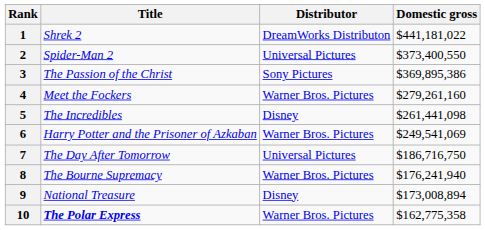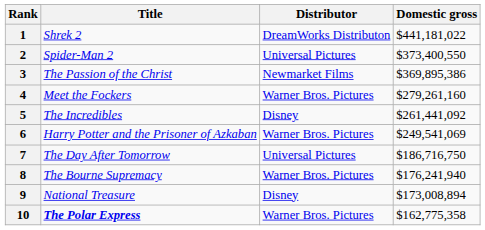 <table class="wikitable" style="margin:auto; margin:auto;">
 <tr>
 <th>Rank</th>
 <th>Title</th>
 <th>Distributor</th>
 <th>Domestic gross </th>
 </tr>
 <tr>
 <th style="text-align:center;">1</th>
 <td><em><a href='#'>Shrek 2</a></em></td>
 <td><a href='#'>DreamWorks Distributon</a></td>
 <td>$441,181,022</td>
 </tr>
 <tr>
 <th style="text-align:center;">2</th>
 <td><em><a href='#'>Spider-Man 2</a></em></td>
 <td><a href='#'>Universal Pictures</a></td>
 <td>$373,400,550</td>
 </tr>
 <tr>
 <th style="text-align:center;">3</th>
 <td><em><a href='#'>The Passion of the Christ</a></em></td>
-<td><a href='#'>Sony Pictures</a></td>
+<td><a href='#'>Newmarket Films</a></td>
 <td>$369,895,386</td>
 </tr>
 <tr>
 <th style="text-align:center;">4</th>
 <td><em><a href='#'>Meet the Fockers</a></em></td>
 <td><a href='#'>Warner Bros. Pictures</a></td>
 <td>$279,261,160</td>
 </tr>
 <tr>
 <th style="text-align:center;">5</th>
 <td><em><a href='#'>The Incredibles</a></em></td>
 <td><a href='#'>Disney</a></td>
-<td>$261,441,098</td>
+<td>$261,441,092</td>
 </tr>
 <tr>
 <th style="text-align:center;">6</th>
 <td><em><a href='#'>Harry Potter and the Prisoner of Azkaban</a></em></td>
 <td><a href='#'>Warner Bros. Pictures</a></td>
 <td>$249,541,069</td>
 </tr>
 <tr>
 <th style="text-align:center;">7</th>
 <td><em><a href='#'>The Day After Tomorrow</a></em></td>
 <td><a href='#'>Universal Pictures</a></td>
 <td>$186,716,750</td>
 </tr>
 <tr>
 <th style="text-align:center;">8</th>
 <td><em><a href='#'>The Bourne Supremacy</a></em></td>
 <td><a href='#'>Warner Bros. Pictures</a></td>
 <td>$176,241,940</td>
 </tr>
 <tr>
 <th style="text-align:center;">9</th>
 <td><em><a href='#'>National Treasure</a></em></td>
 <td><a href='#'>Disney</a></td>
 <td>$173,008,894</td>
 </tr>
 <tr>
 <th style="text-align:center;">10</th>
 <td><strong><em><a href='#'>The Polar Express</a></em></strong></td>
 <td><a href='#'>Warner Bros. Pictures</a></td>
 <td>$162,775,358</td>
 </tr>
 </table>
